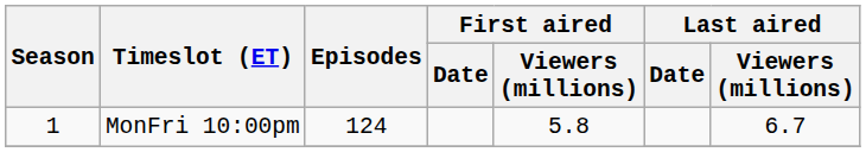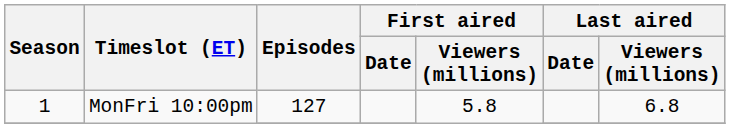 <table class="wikitable" style="text-align: center">
 <tr>
 <th scope="col" rowspan="2">Season</th>
 <th scope="col" rowspan="2">Timeslot (<a href='#'>ET</a>)</th>
 <th scope="col" rowspan="2" colspan="1">Episodes</th>
 <th scope="col" colspan="2">First aired</th>
 <th scope="col" colspan="2">Last aired</th>
 </tr>
 <tr>
 <th scope="col">Date</th>
 <th scope="col">Viewers<br>(millions)</th>
 <th scope="col">Date</th>
 <th scope="col">Viewers<br>(millions)</th>
 </tr>
 <tr>
 <td rowspan="1">1</td>
 <td rowspan="2">MonFri 10:00pm</td>
-<td>124</td>
+<td>127</td>
 <td></td>
 <td rowspan="2">5.8</td>
 <td></td>
-<td>6.7</td>
+<td>6.8</td>
 </tr>
 <tr>
 </tr>
 </table>
